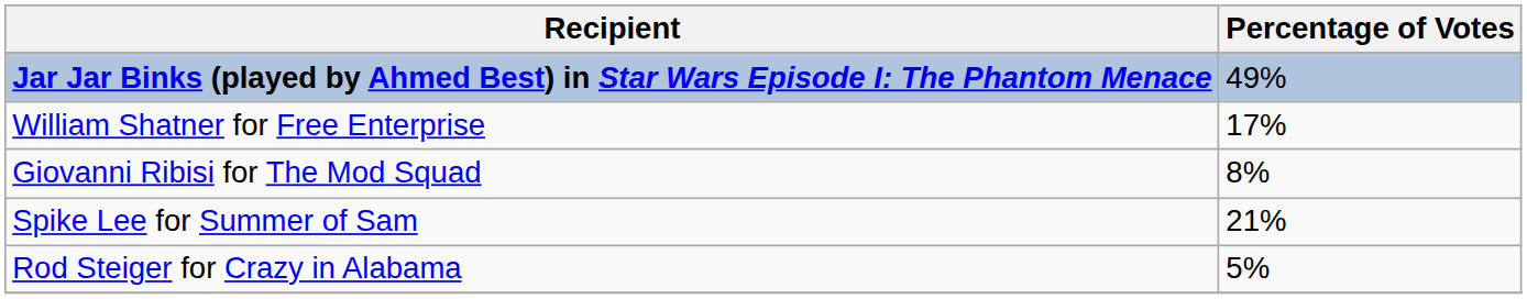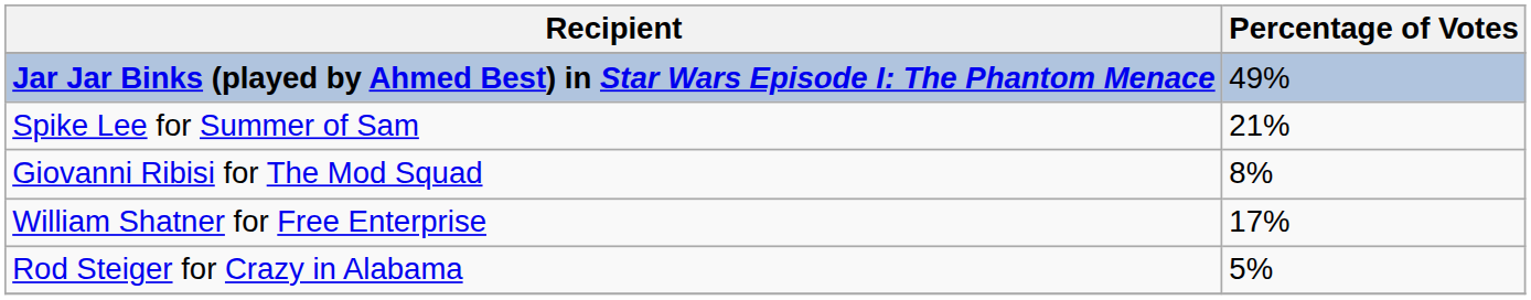 <table class="wikitable sortable plainrowheaders" align="centre">
 <tr>
 <th>Recipient</th>
 <th>Percentage of Votes</th>
 </tr>
 <tr>
 </tr>
 <tr style="background:#B0C4DE;">
 <td><strong><a href='#'>Jar Jar Binks</a> (played by <a href='#'>Ahmed Best</a>) in <em><a href='#'>Star Wars Episode I: The Phantom Menace</a><strong><em></td>
 <td></strong>49%<strong></td>
 </tr>
 <tr>
-<td><a href='#'>William Shatner</a> for </em><a href='#'>Free Enterprise</a><em></td>
-<td>17%</td>
+<td><a href='#'>Spike Lee</a> for </em><a href='#'>Summer of Sam</a><em></td>
+<td>21%</td>
 </tr>
 <tr>
 <td><a href='#'>Giovanni Ribisi</a> for </em><a href='#'>The Mod Squad</a><em></td>
 <td>8%</td>
 </tr>
 <tr>
-<td><a href='#'>Spike Lee</a> for </em><a href='#'>Summer of Sam</a><em></td>
-<td>21%</td>
+<td><a href='#'>William Shatner</a> for </em><a href='#'>Free Enterprise</a><em></td>
+<td>17%</td>
 </tr>
 <tr>
 <td><a href='#'>Rod Steiger</a> for </em><a href='#'>Crazy in Alabama</a><em></td>
 <td>5%</td>
 </tr>
 <tr>
 </tr>
 </table>
